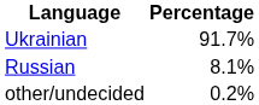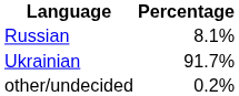 <table class="standard">
 <tr>
 <th>Language</th>
 <th>Percentage</th>
 </tr>
 <tr>
+<td><a href='#'>Russian</a></td>
+<td align="right">8.1%</td>
+</tr>
+<tr>
 <td><a href='#'>Ukrainian</a></td>
 <td align="right">91.7%</td>
-</tr>
-<tr>
-<td><a href='#'>Russian</a></td>
-<td align="right">8.1%</td>
 </tr>
 <tr>
 <td>other/undecided</td>
 <td align="right">0.2%</td>
 </tr>
 </table>
